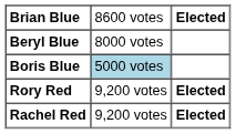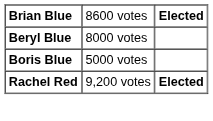 <table border="1" cellpadding="4" cellspacing="0" align="center">
 <tr>
 <td><strong>Brian Blue</strong></td>
 <td>8600 votes</td>
 <td><strong>Elected</strong></td>
 </tr>
 <tr>
 <td><strong>Beryl Blue</strong></td>
 <td>8000 votes</td>
 <td></td>
 </tr>
 <tr>
 <td><strong>Boris Blue</strong></td>
-<td style="background: lightblue;">5000 votes</td>
+<td>5000 votes</td>
 <td></td>
-</tr>
-<tr>
-<td><strong>Rory Red</strong></td>
-<td>9,200 votes</td>
-<td><strong>Elected</strong></td>
 </tr>
 <tr>
 <td><strong>Rachel Red</strong></td>
 <td>9,200 votes</td>
 <td><strong>Elected</strong></td>
 </tr>
 </table>
